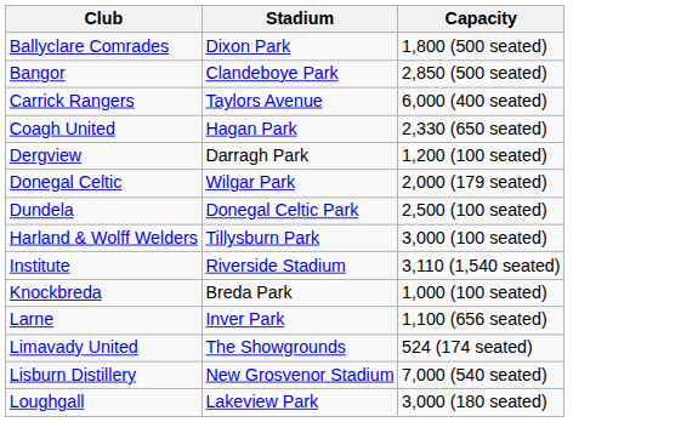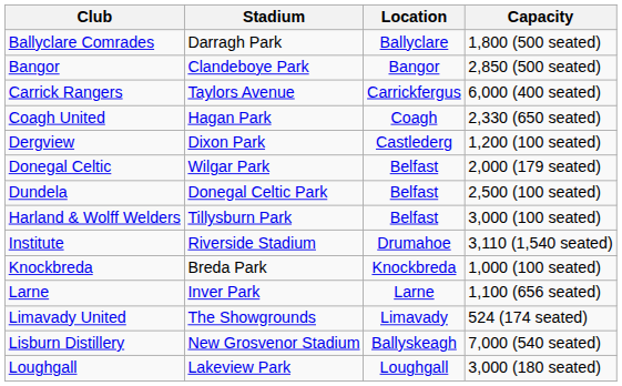 <table class="wikitable sortable">
 <tr>
 <th>Club</th>
 <th>Stadium</th>
+<th>Location</th>
 <th>Capacity</th>
 </tr>
 <tr>
 <td><a href='#'>Ballyclare Comrades</a></td>
-<td><a href='#'>Dixon Park</a></td>
+<td>Darragh Park</td>
+<td style="text-align:center;"><a href='#'>Ballyclare</a></td>
 <td>1,800 (500 seated)</td>
 </tr>
 <tr>
 <td><a href='#'>Bangor</a></td>
 <td><a href='#'>Clandeboye Park</a></td>
+<td style="text-align:center;"><a href='#'>Bangor</a></td>
 <td>2,850 (500 seated)</td>
 </tr>
 <tr>
 <td><a href='#'>Carrick Rangers</a></td>
 <td><a href='#'>Taylors Avenue</a></td>
+<td style="text-align:center;"><a href='#'>Carrickfergus</a></td>
 <td>6,000 (400 seated)</td>
 </tr>
 <tr>
 <td><a href='#'>Coagh United</a></td>
 <td><a href='#'>Hagan Park</a></td>
+<td style="text-align:center;"><a href='#'>Coagh</a></td>
 <td>2,330 (650 seated)</td>
 </tr>
 <tr>
 <td><a href='#'>Dergview</a></td>
-<td>Darragh Park</td>
+<td><a href='#'>Dixon Park</a></td>
+<td style="text-align:center;"><a href='#'>Castlederg</a></td>
 <td>1,200 (100 seated)</td>
 </tr>
 <tr>
 <td><a href='#'>Donegal Celtic</a></td>
 <td><a href='#'>Wilgar Park</a></td>
+<td style="text-align:center;"><a href='#'>Belfast</a></td>
 <td>2,000 (179 seated)</td>
 </tr>
 <tr>
 <td><a href='#'>Dundela</a></td>
 <td><a href='#'>Donegal Celtic Park</a></td>
+<td style="text-align:center;"><a href='#'>Belfast</a></td>
 <td>2,500 (100 seated)</td>
 </tr>
 <tr>
 <td><a href='#'>Harland & Wolff Welders</a></td>
 <td><a href='#'>Tillysburn Park</a></td>
+<td style="text-align:center;"><a href='#'>Belfast</a></td>
 <td>3,000 (100 seated)</td>
 </tr>
 <tr>
 <td><a href='#'>Institute</a></td>
 <td><a href='#'>Riverside Stadium</a></td>
+<td style="text-align:center;"><a href='#'>Drumahoe</a></td>
 <td>3,110 (1,540 seated)</td>
 </tr>
 <tr>
 <td><a href='#'>Knockbreda</a></td>
 <td>Breda Park</td>
+<td style="text-align:center;"><a href='#'>Knockbreda</a></td>
 <td>1,000 (100 seated)</td>
 </tr>
 <tr>
 <td><a href='#'>Larne</a></td>
 <td><a href='#'>Inver Park</a></td>
+<td style="text-align:center;"><a href='#'>Larne</a></td>
 <td>1,100 (656 seated)</td>
 </tr>
 <tr>
 <td><a href='#'>Limavady United</a></td>
 <td><a href='#'>The Showgrounds</a></td>
+<td style="text-align:center;"><a href='#'>Limavady</a></td>
 <td>524 (174 seated)</td>
 </tr>
 <tr>
 <td><a href='#'>Lisburn Distillery</a></td>
 <td><a href='#'>New Grosvenor Stadium</a></td>
+<td style="text-align:center;"><a href='#'>Ballyskeagh</a></td>
 <td>7,000 (540 seated)</td>
 </tr>
 <tr>
 <td><a href='#'>Loughgall</a></td>
 <td><a href='#'>Lakeview Park</a></td>
+<td style="text-align:center;"><a href='#'>Loughgall</a></td>
 <td>3,000 (180 seated)</td>
 </tr>
 </table>
